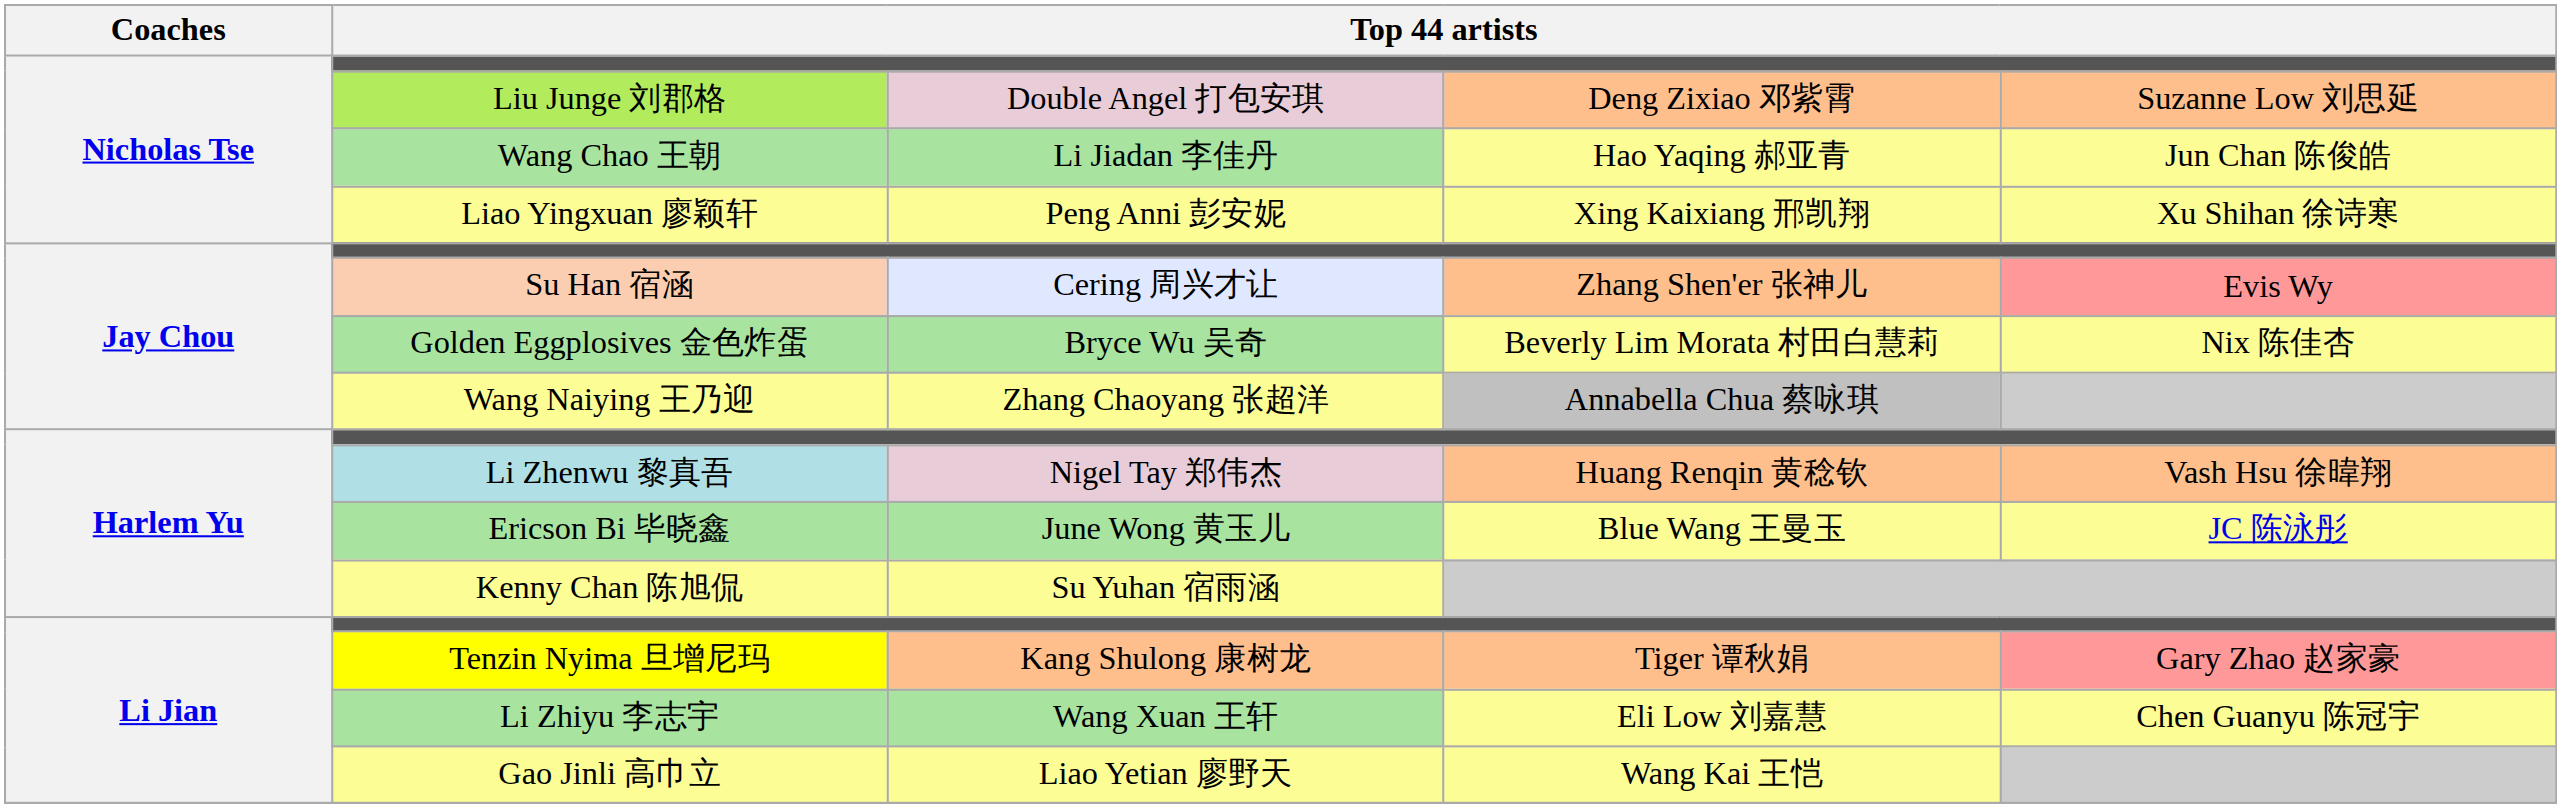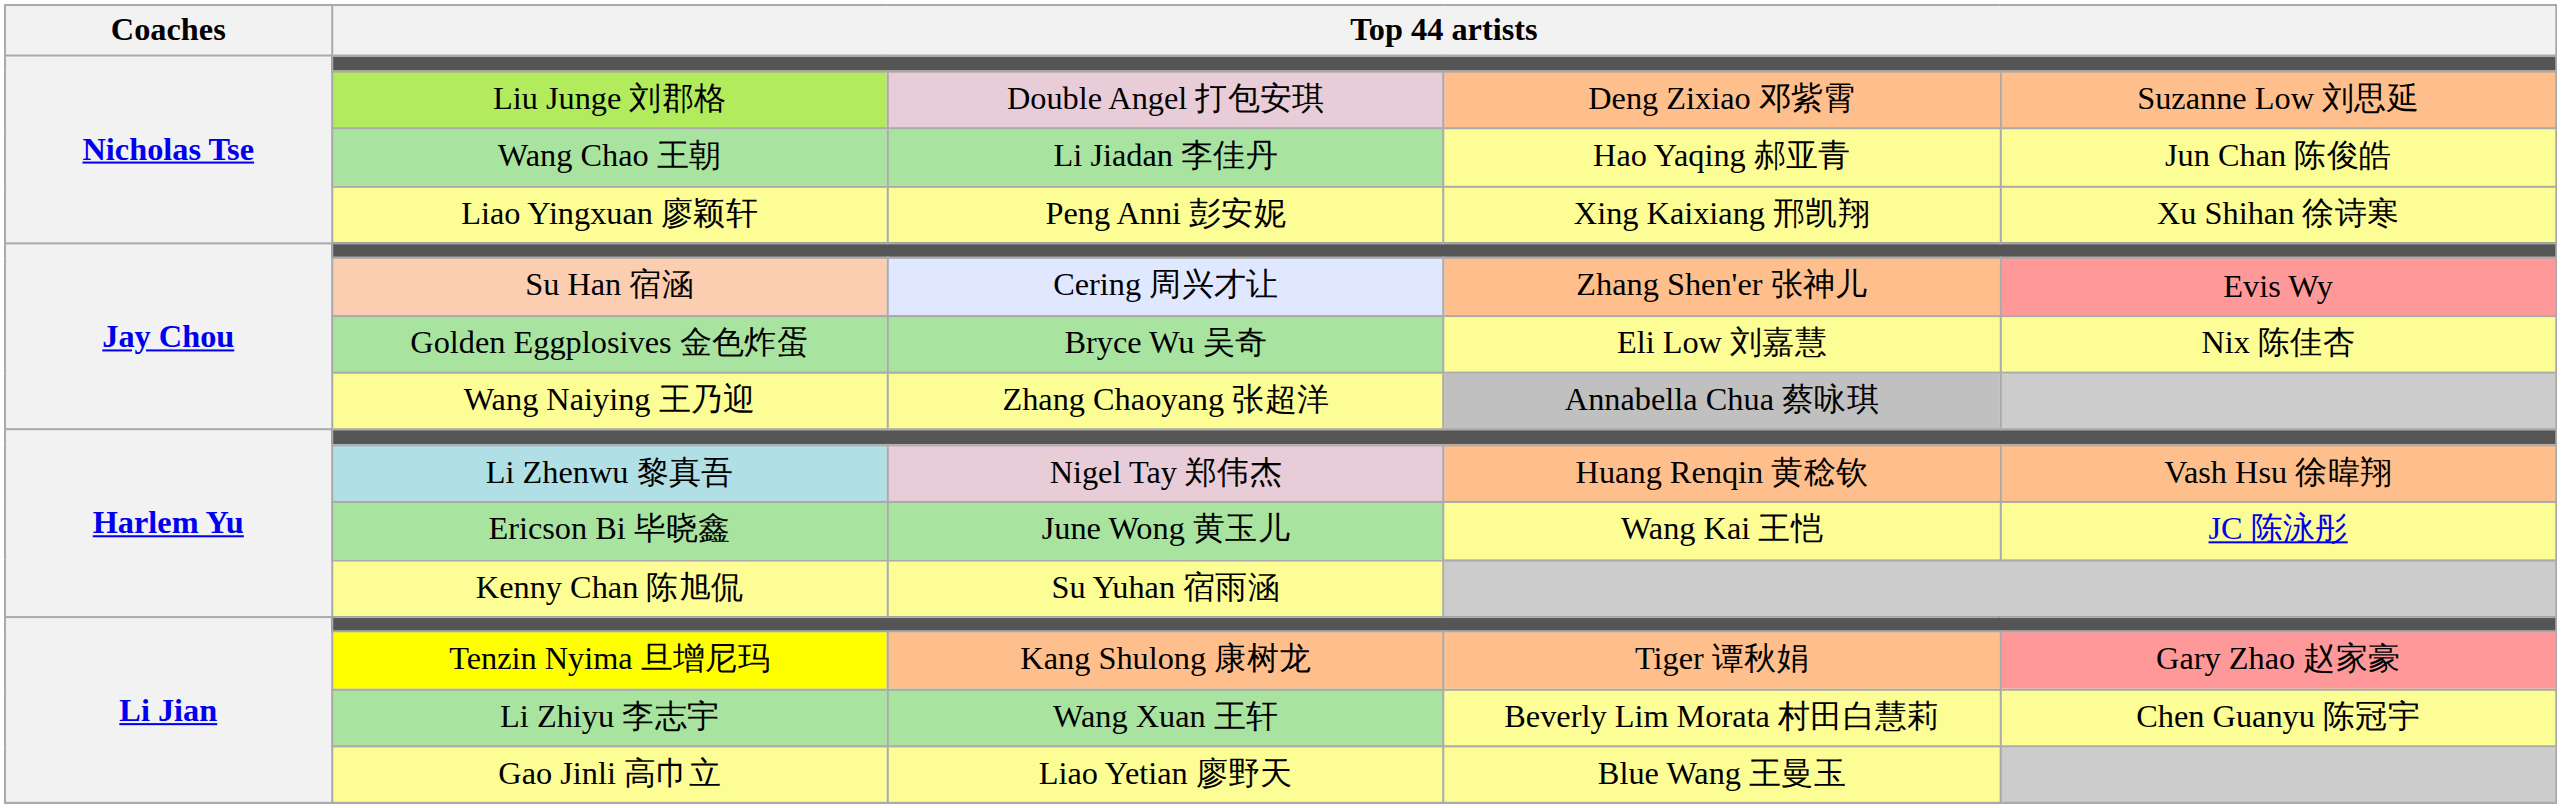 <table class="wikitable" style="text-align:center; width:100%;">
 <tr>
 <th scope="col" style="width:12.8%;">Coaches</th>
 <th scope="col" colspan="5">Top 44 artists</th>
 </tr>
 <tr>
 <th rowspan="4"><a href='#'>Nicholas Tse</a></th>
 <td colspan="5" style="background:#555;"></td>
 </tr>
 <tr>
 <td style="width:21.8%; background:#B2EC5D;">Liu Junge 刘郡格</td>
 <td style="width:21.8%; background:#E8CCD7;">Double Angel 打包安琪</td>
 <td style="width:21.8%; background:#FFBF8C;">Deng Zixiao 邓紫霄</td>
 <td style="background:#FFBF8C;">Suzanne Low 刘思延</td>
 </tr>
 <tr>
 <td style="background:#A8E4A0;">Wang Chao 王朝</td>
 <td style="background:#A8E4A0;">Li Jiadan 李佳丹</td>
 <td style="background:#FDFD96;">Hao Yaqing 郝亚青</td>
 <td style="background:#FDFD96;">Jun Chan 陈俊皓</td>
 </tr>
 <tr>
 <td style="background:#FDFD96;">Liao Yingxuan 廖颖轩</td>
 <td style="background:#FDFD96;">Peng Anni 彭安妮</td>
 <td style="background:#FDFD96;">Xing Kaixiang 邢凯翔</td>
 <td style="background:#FDFD96;">Xu Shihan 徐诗寒</td>
 </tr>
 <tr>
 <th rowspan="4"><a href='#'>Jay Chou</a></th>
 <td colspan="4" style="background:#555;"></td>
 </tr>
 <tr>
 <td style="background:#FBCEB1;">Su Han 宿涵</td>
 <td style="background:#E0E8FF;">Cering 周兴才让</td>
 <td style="background:#FFBF8C;">Zhang Shen'er 张神儿</td>
 <td style="background:#FF9999;">Evis Wy</td>
 </tr>
 <tr>
 <td style="background:#A8E4A0;">Golden Eggplosives 金色炸蛋</td>
 <td style="background:#A8E4A0;">Bryce Wu 吴奇</td>
-<td style="background:#FDFD96;">Beverly Lim Morata 村田白慧莉</td>
+<td style="background:#FDFD96;">Eli Low 刘嘉慧</td>
 <td style="background:#FDFD96;">Nix 陈佳杏</td>
 </tr>
 <tr>
 <td style="background:#FDFD96;">Wang Naiying 王乃迎</td>
 <td style="background:#FDFD96;">Zhang Chaoyang 张超洋</td>
 <td style="background:silver;">Annabella Chua 蔡咏琪</td>
 <td style="background:#ccc;"></td>
 </tr>
 <tr>
 <th rowspan="4"><a href='#'>Harlem Yu</a></th>
 <td colspan="5" style="background:#555;"></td>
 </tr>
 <tr>
 <td style="background:#B0E0E6;">Li Zhenwu 黎真吾</td>
 <td style="background:#E8CCD7;">Nigel Tay 郑伟杰</td>
 <td style="background:#FFBF8C;">Huang Renqin 黄稔钦</td>
 <td style="width:21.8%; background:#FFBF8C;">Vash Hsu 徐暐翔</td>
 </tr>
 <tr>
 <td style="background:#A8E4A0;">Ericson Bi 毕晓鑫</td>
 <td style="background:#A8E4A0;">June Wong 黄玉儿</td>
-<td style="background:#FDFD96;">Blue Wang 王曼玉</td>
+<td style="background:#FDFD96;">Wang Kai 王恺</td>
 <td style="background:#FDFD96;"><a href='#'>JC 陈泳彤</a></td>
 </tr>
 <tr>
 <td style="background:#FDFD96;">Kenny Chan 陈旭侃</td>
 <td style="background:#FDFD96;">Su Yuhan 宿雨涵</td>
 <td style="background:#ccc;" colspan="2"></td>
 </tr>
 <tr>
 <th rowspan="4"><a href='#'>Li Jian</a></th>
 <td colspan="5" style="background:#555;"></td>
 </tr>
 <tr>
 <td style="background:yellow;">Tenzin Nyima 旦增尼玛</td>
 <td style="background:#FFBF8C;">Kang Shulong 康树龙</td>
 <td style="background:#FFBF8C;">Tiger 谭秋娟</td>
 <td style="background:#FF9999;">Gary Zhao 赵家豪</td>
 </tr>
 <tr>
 <td style="background:#A8E4A0;">Li Zhiyu 李志宇</td>
 <td style="background:#A8E4A0;">Wang Xuan 王轩</td>
-<td style="background:#FDFD96;">Eli Low 刘嘉慧</td>
+<td style="background:#FDFD96;">Beverly Lim Morata 村田白慧莉</td>
 <td style="background:#FDFD96;">Chen Guanyu 陈冠宇</td>
 </tr>
 <tr>
 <td style="background:#FDFD96;">Gao Jinli 高巾立</td>
 <td style="background:#FDFD96;">Liao Yetian 廖野天</td>
-<td style="background:#FDFD96;">Wang Kai 王恺</td>
+<td style="background:#FDFD96;">Blue Wang 王曼玉</td>
 <td style="background:#ccc;"></td>
 </tr>
 <tr>
 </tr>
 </table>
